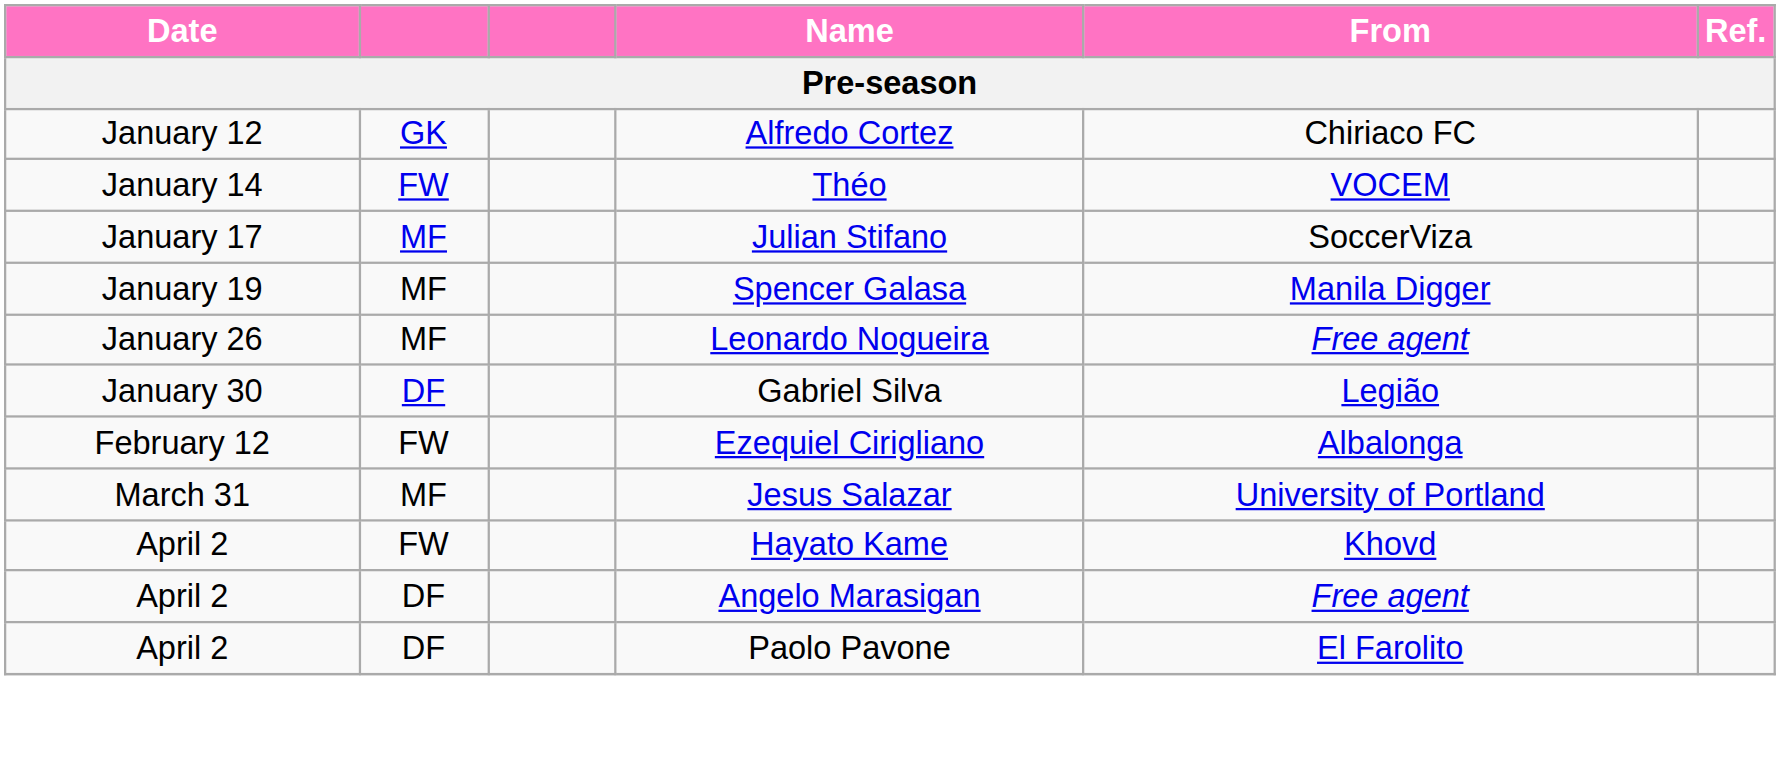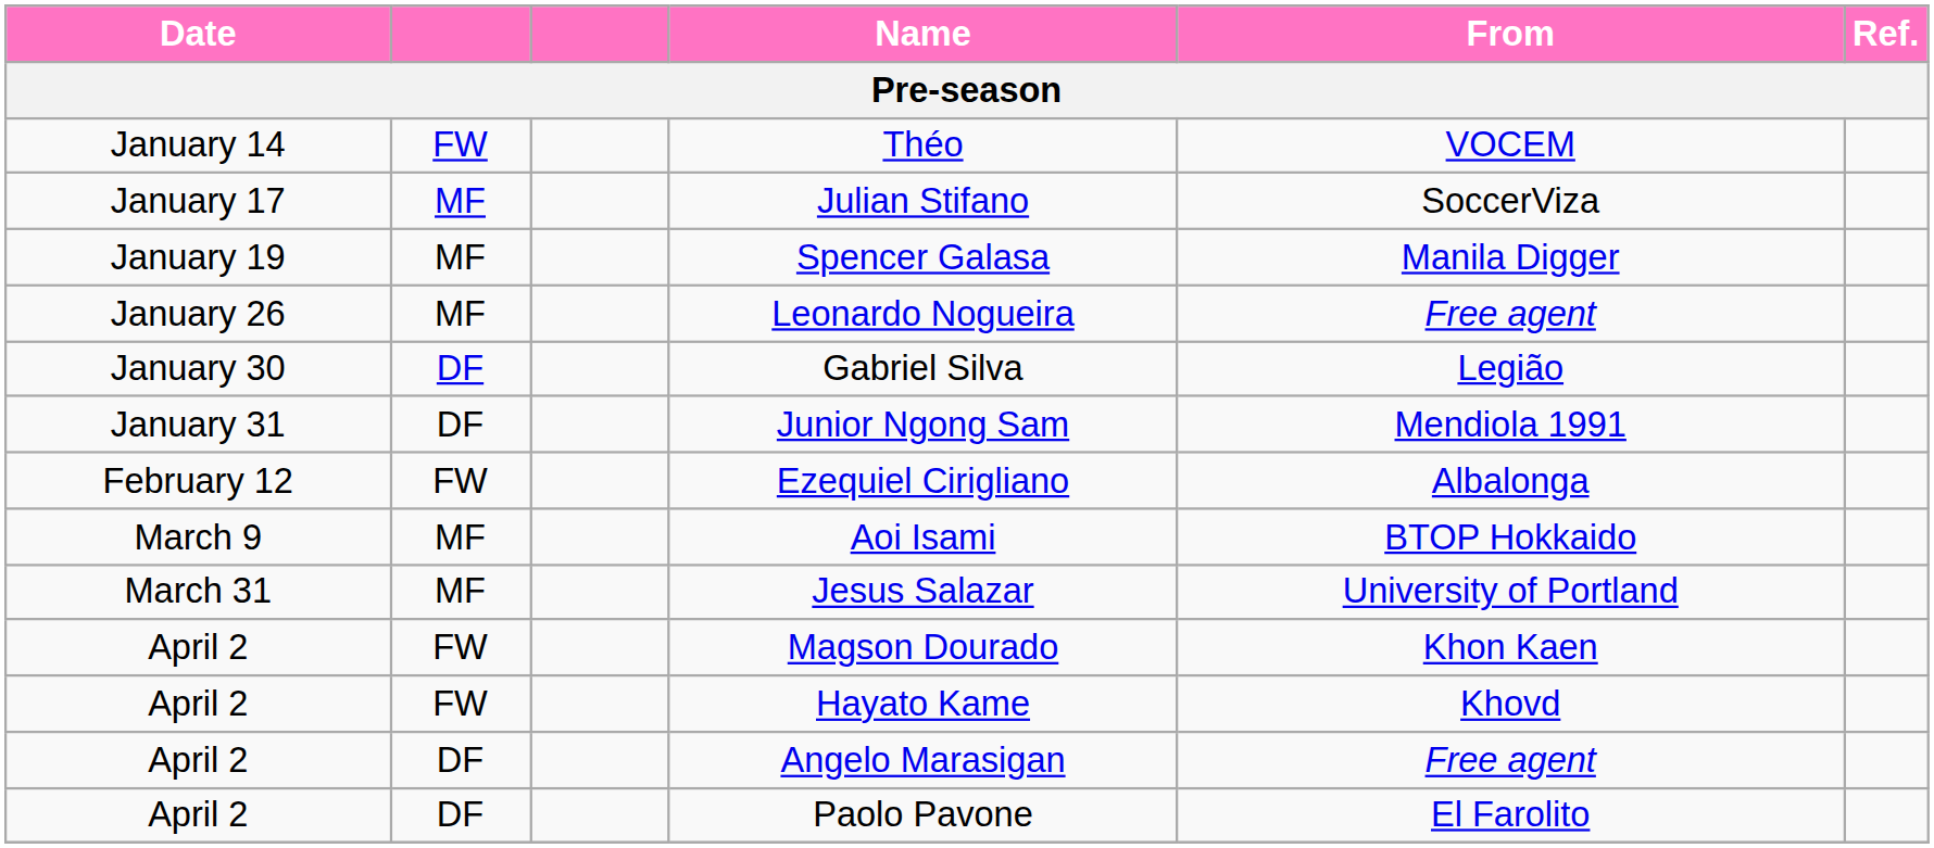 <table class="wikitable" style="text-align:center; font-size:90%">
 <tr>
 <th style="background:#FF73C3; color:#FFFFFF; width:150px;">Date</th>
 <th style="background:#FF73C3; color:#FFFFFF; width:50px;"></th>
 <th style="background:#FF73C3; color:#FFFFFF; width:50px;"></th>
 <th style="background:#FF73C3; color:#FFFFFF; width:200px;">Name</th>
 <th style="background:#FF73C3; color:#FFFFFF; width:265px;">From</th>
 <th style="background:#FF73C3; color:#FFFFFF; width:25px;">Ref.</th>
 </tr>
 <tr>
 <th colspan=6>Pre-season</th>
-</tr>
-<tr>
-<td>January 12</td>
-<td><a href='#'>GK</a></td>
-<td></td>
-<td><a href='#'>Alfredo Cortez</a></td>
-<td> Chiriaco FC</td>
-<td></td>
 </tr>
 <tr>
 <td>January 14</td>
 <td><a href='#'>FW</a></td>
 <td></td>
 <td><a href='#'>Théo</a></td>
 <td> <a href='#'>VOCEM</a></td>
 <td></td>
 </tr>
 <tr>
 <td>January 17</td>
 <td><a href='#'>MF</a></td>
 <td></td>
 <td><a href='#'>Julian Stifano</a></td>
 <td> SoccerViza</td>
 <td></td>
 </tr>
 <tr>
 <td>January 19</td>
 <td>MF</td>
 <td></td>
 <td><a href='#'>Spencer Galasa</a></td>
 <td> <a href='#'>Manila Digger</a></td>
 <td></td>
 </tr>
 <tr>
 <td>January 26</td>
 <td>MF</td>
 <td></td>
 <td><a href='#'>Leonardo Nogueira</a></td>
 <td><em><a href='#'>Free agent</a></em></td>
 <td></td>
 </tr>
 <tr>
 <td>January 30</td>
 <td><a href='#'>DF</a></td>
 <td></td>
 <td>Gabriel Silva</td>
 <td> <a href='#'>Legião</a></td>
 <td></td>
 </tr>
 <tr>
+<td>January 31</td>
+<td>DF</td>
+<td></td>
+<td><a href='#'>Junior Ngong Sam</a></td>
+<td> <a href='#'>Mendiola 1991</a></td>
+<td></td>
+</tr>
+<tr>
 <td>February 12</td>
 <td>FW</td>
 <td></td>
 <td><a href='#'>Ezequiel Cirigliano</a></td>
 <td> <a href='#'>Albalonga</a></td>
 <td></td>
 </tr>
 <tr>
+<td>March 9</td>
+<td>MF</td>
+<td></td>
+<td><a href='#'>Aoi Isami</a></td>
+<td> <a href='#'>BTOP Hokkaido</a></td>
+<td></td>
+</tr>
+<tr>
 <td>March 31</td>
 <td>MF</td>
 <td></td>
 <td><a href='#'>Jesus Salazar</a></td>
 <td> <a href='#'>University of Portland</a></td>
+<td></td>
+</tr>
+<tr>
+<td>April 2</td>
+<td>FW</td>
+<td></td>
+<td><a href='#'>Magson Dourado</a></td>
+<td> <a href='#'>Khon Kaen</a></td>
 <td></td>
 </tr>
 <tr>
 <td>April 2</td>
 <td>FW</td>
 <td></td>
 <td><a href='#'>Hayato Kame</a></td>
 <td> <a href='#'>Khovd</a></td>
 <td></td>
 </tr>
 <tr>
 <td>April 2</td>
 <td>DF</td>
 <td></td>
 <td><a href='#'>Angelo Marasigan</a></td>
 <td><em><a href='#'>Free agent</a></em></td>
 <td></td>
 </tr>
 <tr>
 <td>April 2</td>
 <td>DF</td>
 <td></td>
 <td>Paolo Pavone</td>
 <td> <a href='#'>El Farolito</a></td>
 <td></td>
 </tr>
 <tr>
 </tr>
 </table>
